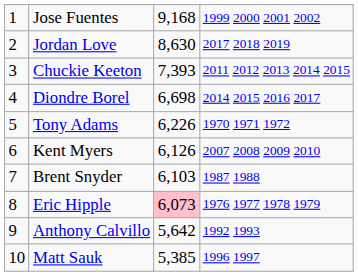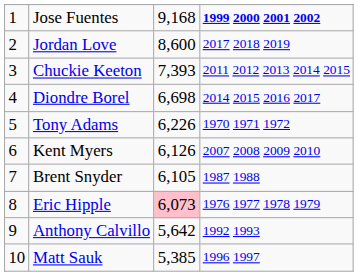 <table class="wikitable">
 <tr>
 </tr>
 <tr>
 <td>1</td>
 <td>Jose Fuentes</td>
 <td>9,168</td>
-<td style="font-size:80%;"><a href='#'>1999</a> <a href='#'>2000</a> <a href='#'>2001</a> <a href='#'>2002</a></td>
+<td style="font-size:80%;"><strong><a href='#'>1999</a> <a href='#'>2000</a> <a href='#'>2001</a> <a href='#'>2002</a></strong></td>
 </tr>
 <tr>
 <td>2</td>
 <td><a href='#'>Jordan Love</a></td>
-<td>8,630</td>
+<td>8,600</td>
 <td style="font-size:80%;"><a href='#'>2017</a> <a href='#'>2018</a> <a href='#'>2019</a></td>
 </tr>
 <tr>
 <td>3</td>
 <td><a href='#'>Chuckie Keeton</a></td>
 <td>7,393</td>
 <td style="font-size:80%;"><a href='#'>2011</a> <a href='#'>2012</a> <a href='#'>2013</a> <a href='#'>2014</a> <a href='#'>2015</a></td>
 </tr>
 <tr>
 <td>4</td>
 <td><a href='#'>Diondre Borel</a></td>
 <td>6,698</td>
 <td style="font-size:80%;"><a href='#'>2014</a> <a href='#'>2015</a> <a href='#'>2016</a> <a href='#'>2017</a></td>
 </tr>
 <tr>
 <td>5</td>
 <td><a href='#'>Tony Adams</a></td>
 <td>6,226</td>
 <td style="font-size:80%;"><a href='#'>1970</a> <a href='#'>1971</a> <a href='#'>1972</a></td>
 </tr>
 <tr>
 <td>6</td>
 <td>Kent Myers</td>
 <td>6,126</td>
 <td style="font-size:80%;"><a href='#'>2007</a> <a href='#'>2008</a> <a href='#'>2009</a> <a href='#'>2010</a></td>
 </tr>
 <tr>
 <td>7</td>
 <td>Brent Snyder</td>
-<td>6,103</td>
+<td>6,105</td>
 <td style="font-size:80%;"><a href='#'>1987</a> <a href='#'>1988</a></td>
 </tr>
 <tr>
 <td>8</td>
 <td><a href='#'>Eric Hipple</a></td>
 <td style="background: pink;">6,073</td>
 <td style="font-size:80%;"><a href='#'>1976</a> <a href='#'>1977</a> <a href='#'>1978</a> <a href='#'>1979</a></td>
 </tr>
 <tr>
 <td>9</td>
 <td><a href='#'>Anthony Calvillo</a></td>
 <td>5,642</td>
 <td style="font-size:80%;"><a href='#'>1992</a> <a href='#'>1993</a></td>
 </tr>
 <tr>
 <td>10</td>
 <td><a href='#'>Matt Sauk</a></td>
 <td>5,385</td>
 <td style="font-size:80%;"><a href='#'>1996</a> <a href='#'>1997</a></td>
 </tr>
 </table>
